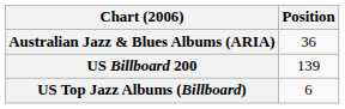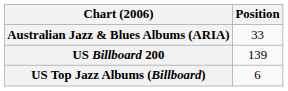 <table class="wikitable sortable plainrowheaders" style="text-align:center">
 <tr>
 <th scope="col">Chart (2006)</th>
 <th scope="col">Position</th>
 </tr>
 <tr>
 <th scope="row">Australian Jazz & Blues Albums (ARIA)</th>
-<td>36</td>
+<td>33</td>
 </tr>
 <tr>
 <th scope="row">US <em>Billboard</em> 200</th>
 <td>139</td>
 </tr>
 <tr>
 <th scope="row">US Top Jazz Albums (<em>Billboard</em>)</th>
 <td>6</td>
 </tr>
 </table>
